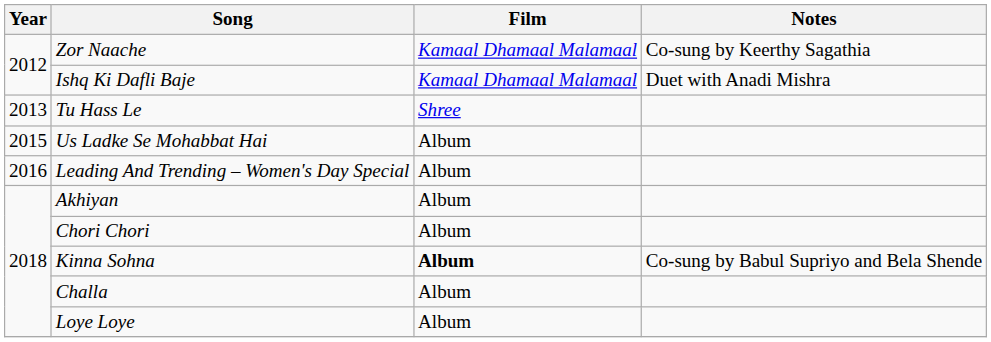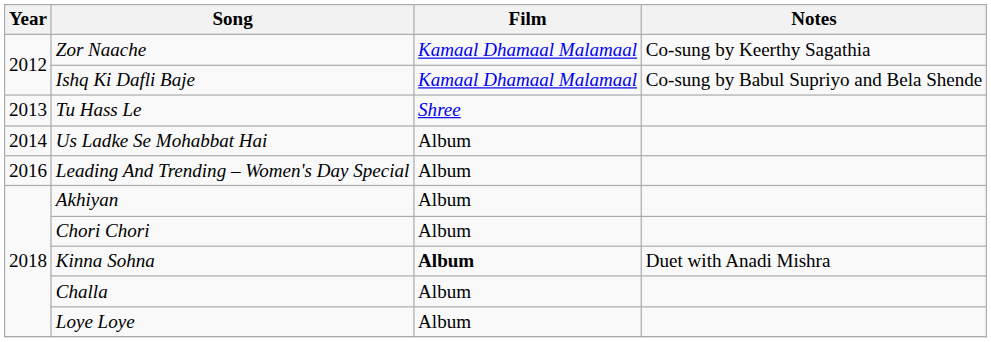 <table class="wikitable sortable">
 <tr>
 <th>Year</th>
 <th>Song</th>
 <th>Film</th>
 <th>Notes</th>
 </tr>
 <tr>
 <td rowspan=2>2012</td>
 <td><em>Zor Naache</em></td>
 <td><em><a href='#'>Kamaal Dhamaal Malamaal</a></em></td>
 <td>Co-sung by Keerthy Sagathia</td>
 </tr>
 <tr>
 <td><em>Ishq Ki Dafli Baje</em></td>
 <td><em><a href='#'>Kamaal Dhamaal Malamaal</a></em></td>
-<td>Duet with Anadi Mishra</td>
+<td>Co-sung by Babul Supriyo and Bela Shende</td>
 </tr>
 <tr>
 <td>2013</td>
 <td><em>Tu Hass Le</em></td>
 <td><em><a href='#'>Shree</a></em></td>
 <td></td>
 </tr>
 <tr>
-<td>2015</td>
+<td>2014</td>
 <td><em>Us Ladke Se Mohabbat Hai</em></td>
 <td>Album</td>
 <td></td>
 </tr>
 <tr>
 <td>2016</td>
 <td><em>Leading And Trending – Women's Day Special</em></td>
 <td>Album</td>
 <td></td>
 </tr>
 <tr>
 <td rowspan=5>2018</td>
 <td><em>Akhiyan</em></td>
 <td>Album</td>
 <td></td>
 </tr>
 <tr>
 <td><em>Chori Chori</em></td>
 <td>Album</td>
 <td></td>
 </tr>
 <tr>
 <td><em>Kinna Sohna</em></td>
 <td><strong>Album</strong></td>
-<td>Co-sung by Babul Supriyo and Bela Shende</td>
+<td>Duet with Anadi Mishra</td>
 </tr>
 <tr>
 <td><em>Challa</em></td>
 <td>Album</td>
 <td></td>
 </tr>
 <tr>
 <td><em>Loye Loye</em></td>
 <td>Album</td>
 <td></td>
 </tr>
 <tr>
 </tr>
 </table>
